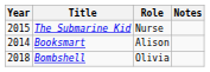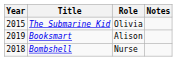 <table class="wikitable sortable">
 <tr>
 <th>Year</th>
 <th>Title</th>
 <th>Role</th>
 <th>Notes</th>
 </tr>
 <tr>
 <td>2015</td>
 <td><em><a href='#'>The Submarine Kid</a></em></td>
-<td>Nurse</td>
+<td>Olivia</td>
 <td></td>
 </tr>
 <tr>
-<td>2014</td>
+<td>2019</td>
 <td><em><a href='#'>Booksmart</a></em></td>
 <td>Alison</td>
 <td></td>
 </tr>
 <tr>
 <td>2018</td>
 <td><em><a href='#'>Bombshell</a></em></td>
-<td>Olivia</td>
+<td>Nurse</td>
 <td></td>
 </tr>
 </table>
